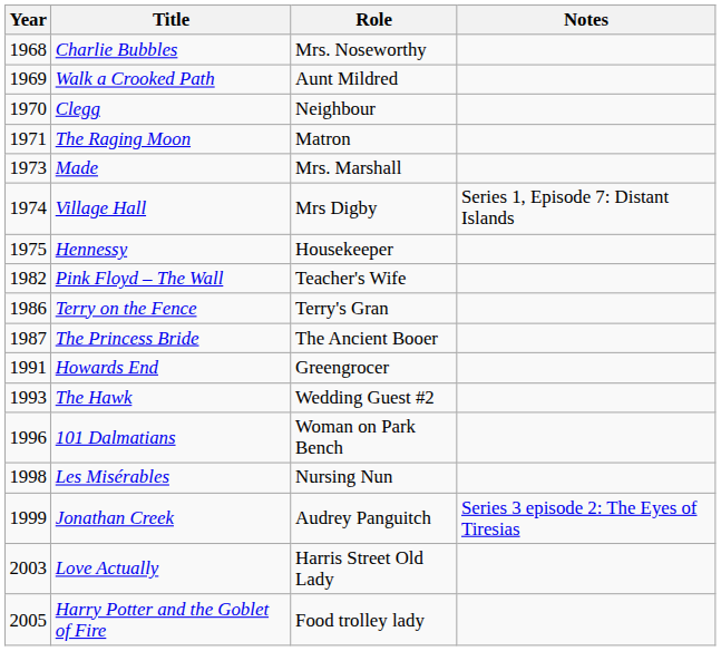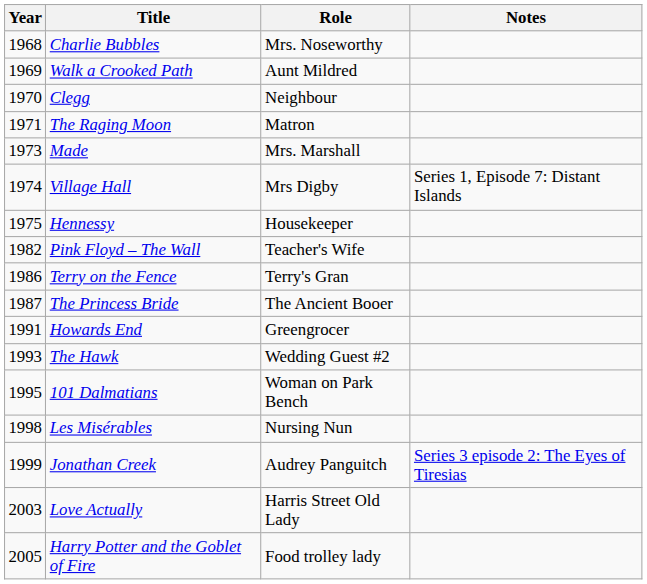 <table class="wikitable">
 <tr>
 <th>Year</th>
 <th>Title</th>
 <th>Role</th>
 <th>Notes</th>
 </tr>
 <tr>
 <td>1968</td>
 <td><em><a href='#'>Charlie Bubbles</a></em></td>
 <td>Mrs. Noseworthy</td>
 <td></td>
 </tr>
 <tr>
 <td>1969</td>
 <td><em><a href='#'>Walk a Crooked Path</a></em></td>
 <td>Aunt Mildred</td>
 <td></td>
 </tr>
 <tr>
 <td>1970</td>
 <td><em><a href='#'>Clegg</a></em></td>
 <td>Neighbour</td>
 <td></td>
 </tr>
 <tr>
 <td>1971</td>
 <td><em><a href='#'>The Raging Moon</a></em></td>
 <td>Matron</td>
 <td></td>
 </tr>
 <tr>
 <td>1973</td>
 <td><em><a href='#'>Made</a></em></td>
 <td>Mrs. Marshall</td>
 <td></td>
 </tr>
 <tr>
 <td>1974</td>
 <td><em><a href='#'>Village Hall</a></em></td>
 <td>Mrs Digby</td>
 <td>Series 1, Episode 7: Distant Islands</td>
 </tr>
 <tr>
 <td>1975</td>
 <td><em><a href='#'>Hennessy</a></em></td>
 <td>Housekeeper</td>
 <td></td>
 </tr>
 <tr>
 <td>1982</td>
 <td><em><a href='#'>Pink Floyd – The Wall</a></em></td>
 <td>Teacher's Wife</td>
 <td></td>
 </tr>
 <tr>
 <td>1986</td>
 <td><em><a href='#'>Terry on the Fence</a></em></td>
 <td>Terry's Gran</td>
 <td></td>
 </tr>
 <tr>
 <td>1987</td>
 <td><em><a href='#'>The Princess Bride</a></em></td>
 <td>The Ancient Booer</td>
 <td></td>
 </tr>
 <tr>
 <td>1991</td>
 <td><em><a href='#'>Howards End</a></em></td>
 <td>Greengrocer</td>
 <td></td>
 </tr>
 <tr>
 <td>1993</td>
 <td><em><a href='#'>The Hawk</a></em></td>
 <td>Wedding Guest #2</td>
 <td></td>
 </tr>
 <tr>
-<td>1996</td>
+<td>1995</td>
 <td><em><a href='#'>101 Dalmatians</a></em></td>
 <td>Woman on Park Bench</td>
 <td></td>
 </tr>
 <tr>
 <td>1998</td>
 <td><em><a href='#'>Les Misérables</a></em></td>
 <td>Nursing Nun</td>
 <td></td>
 </tr>
 <tr>
 <td>1999</td>
 <td><em><a href='#'>Jonathan Creek</a></em></td>
 <td>Audrey Panguitch</td>
 <td><a href='#'>Series 3 episode 2: The Eyes of Tiresias</a></td>
 </tr>
 <tr>
 <td>2003</td>
 <td><em><a href='#'>Love Actually</a></em></td>
 <td>Harris Street Old Lady</td>
 <td></td>
 </tr>
 <tr>
 <td>2005</td>
 <td><em><a href='#'>Harry Potter and the Goblet of Fire</a></em></td>
 <td>Food trolley lady</td>
 <td></td>
 </tr>
 </table>
